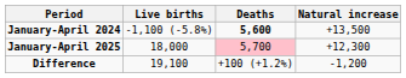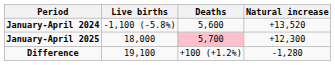 <table class="wikitable"  style="text-align:center;">
 <tr>
 <th>Period</th>
 <th>Live births</th>
 <th>Deaths</th>
 <th>Natural increase</th>
 </tr>
 <tr>
 <td><strong>January-April 2024</strong></td>
 <td> -1,100 (-5.8%)</td>
-<td><strong>5,600</strong></td>
-<td>+13,500</td>
+<td>5,600</td>
+<td>+13,520</td>
 </tr>
 <tr>
 <td><strong>January-April 2025</strong></td>
 <td>18,000</td>
 <td style="background: pink;">5,700</td>
 <td>+12,300</td>
 </tr>
 <tr>
 <td><strong>Difference</strong></td>
 <td>19,100</td>
 <td> +100 (+1.2%)</td>
-<td> -1,200</td>
+<td> -1,280</td>
 </tr>
 </table>
